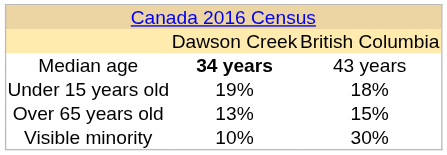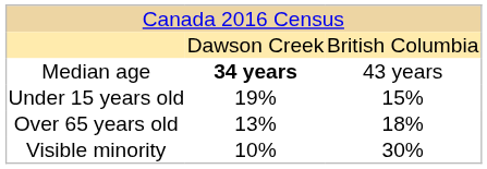 <table cellpadding="1" border="0" style="float:right; margin:0 1em 1em 0; border:1px #bbb solid; border-collapse:collapse; font-size:90%;">
 <tr style="text-align:center; background:#edd5a3;">
 <td colspan="3"><a href='#'>Canada 2016 Census</a></td>
 </tr>
 <tr style="text-align:center;background-color:#ffebad;">
 <td></td>
 <td>Dawson Creek</td>
 <td>British Columbia</td>
 </tr>
 <tr style="text-align:center;">
 <td>Median age</td>
 <td><strong>34 years</strong></td>
 <td>43 years</td>
 </tr>
 <tr style="text-align:center;">
 <td>Under 15 years old</td>
 <td>19%</td>
-<td>18%</td>
+<td>15%</td>
 </tr>
 <tr style="text-align:center;">
 <td>Over 65 years old</td>
 <td>13%</td>
-<td>15%</td>
+<td>18%</td>
 </tr>
 <tr style="text-align:center;">
 <td>Visible minority</td>
 <td>10%</td>
 <td>30%</td>
 </tr>
 </table>
